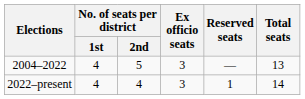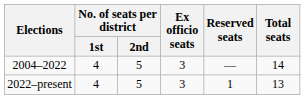 <table class="wikitable" style="text-align:center">
 <tr>
 <th rowspan="2">Elections</th>
 <th colspan="2">No. of seats per district</th>
 <th rowspan="2" width="50px">Ex officio seats</th>
 <th rowspan="2">Reserved<br>seats</th>
 <th rowspan="2" width="50px">Total seats</th>
 </tr>
 <tr>
 <th width="50px">1st</th>
 <th width="50px">2nd</th>
 </tr>
 <tr>
 <td>2004–2022</td>
 <td>4</td>
 <td>5</td>
 <td>3</td>
 <td>—</td>
-<td>13</td>
+<td>14</td>
 </tr>
 <tr>
 <td>2022–present</td>
 <td>4</td>
-<td>4</td>
+<td>5</td>
 <td>3</td>
 <td>1</td>
-<td>14</td>
+<td>13</td>
 </tr>
 </table>
